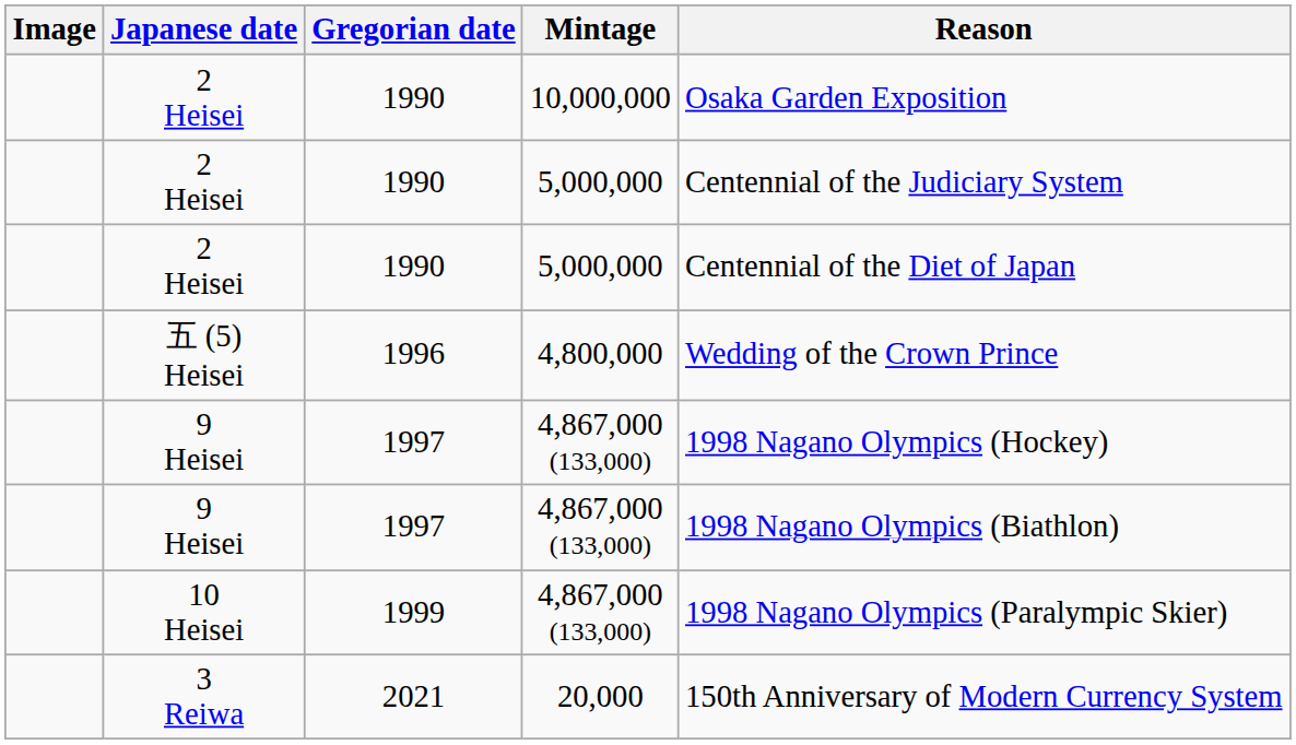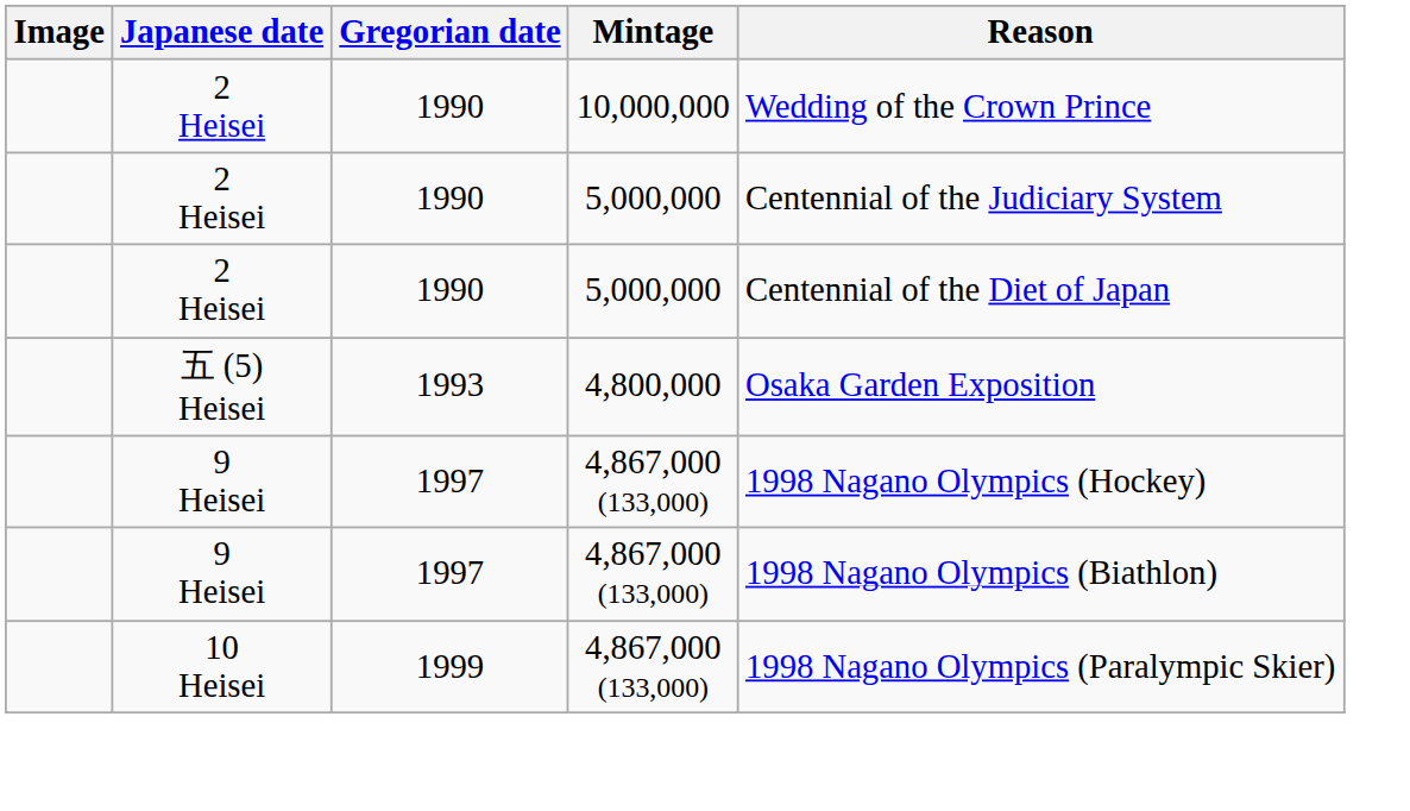 <table class="wikitable sortable">
 <tr>
 <th class="unsortable">Image</th>
 <th class="unsortable"><a href='#'>Japanese date</a></th>
 <th><a href='#'>Gregorian date</a></th>
 <th>Mintage</th>
 <th>Reason</th>
 </tr>
 <tr>
 <td></td>
 <td align="center">2<br><a href='#'>Heisei</a></td>
 <td align="center">1990</td>
 <td align="center">10,000,000</td>
-<td><a href='#'>Osaka Garden Exposition</a></td>
+<td><a href='#'>Wedding</a> of the <a href='#'>Crown Prince</a></td>
 </tr>
 <tr>
 <td></td>
 <td align="center">2<br>Heisei</td>
 <td align="center">1990</td>
 <td align="center">5,000,000</td>
 <td>Centennial of the <a href='#'>Judiciary System</a></td>
 </tr>
 <tr>
 <td></td>
 <td align="center">2<br>Heisei</td>
 <td align="center">1990</td>
 <td align="center">5,000,000</td>
 <td>Centennial of the <a href='#'>Diet of Japan</a></td>
 </tr>
 <tr>
 <td></td>
 <td align="center">五 (5)<br>Heisei</td>
-<td align="center">1996</td>
+<td align="center">1993</td>
 <td align="center">4,800,000<br></td>
-<td><a href='#'>Wedding</a> of the <a href='#'>Crown Prince</a></td>
+<td><a href='#'>Osaka Garden Exposition</a></td>
 </tr>
 <tr>
 <td></td>
 <td align="center">9<br>Heisei</td>
 <td align="center">1997</td>
 <td align="center">4,867,000<br><small>(133,000)</small></td>
 <td><a href='#'>1998 Nagano Olympics</a> (Hockey)</td>
 </tr>
 <tr>
 <td></td>
 <td align="center">9<br>Heisei</td>
 <td align="center">1997</td>
 <td align="center">4,867,000<br><small>(133,000)</small></td>
 <td><a href='#'>1998 Nagano Olympics</a> (Biathlon)</td>
 </tr>
 <tr>
 <td></td>
 <td align="center">10<br>Heisei</td>
 <td align="center">1999</td>
 <td align="center">4,867,000<br><small>(133,000)</small></td>
 <td><a href='#'>1998 Nagano Olympics</a> (Paralympic Skier)</td>
 </tr>
-<tr>
-<td></td>
-<td align="center">3<br><a href='#'>Reiwa</a></td>
-<td align="center">2021</td>
-<td align="center">20,000</td>
-<td>150th Anniversary of <a href='#'>Modern Currency System</a></td>
-</tr>
 </table>
